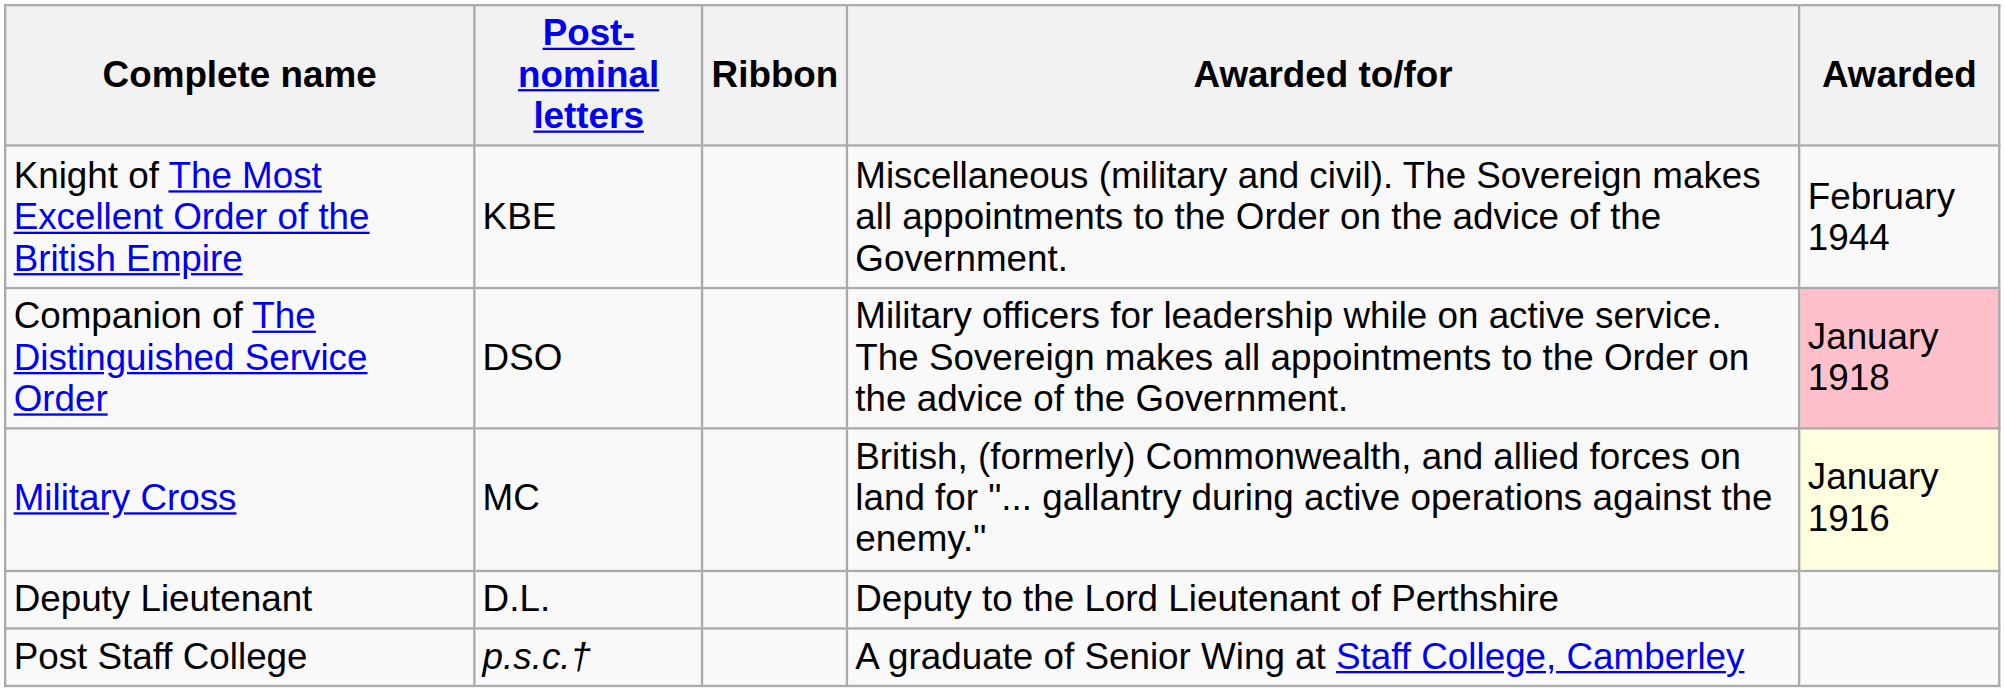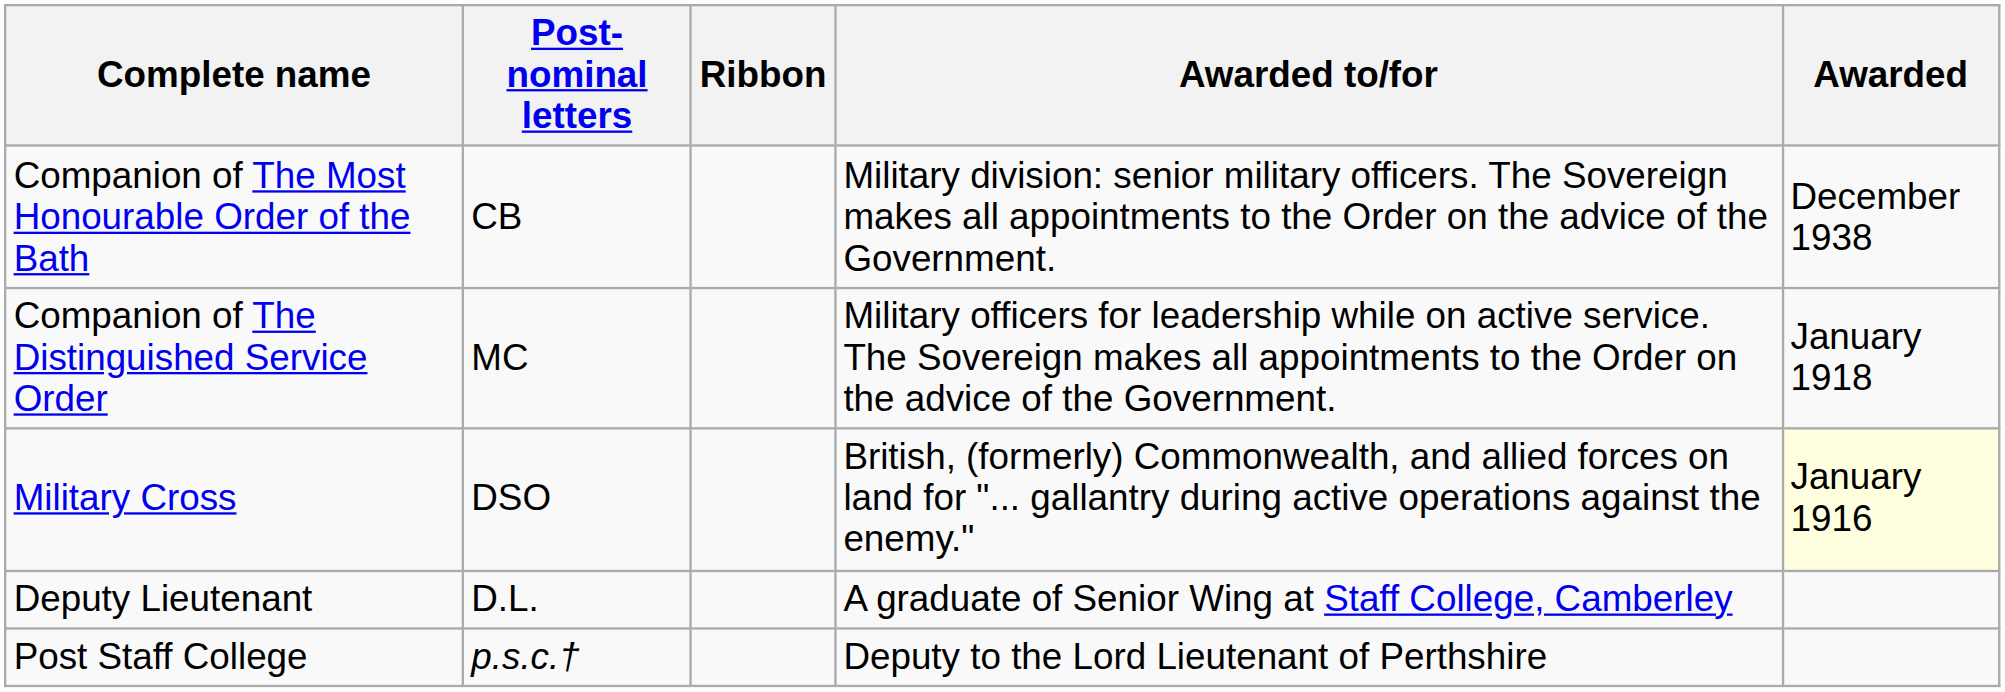 <table class="wikitable">
 <tr>
 <th>Complete name</th>
 <th><a href='#'>Post-nominal letters</a></th>
 <th>Ribbon</th>
 <th>Awarded to/for</th>
 <th>Awarded</th>
 </tr>
 <tr>
-<td>Knight of <a href='#'>The Most Excellent Order of the British Empire</a></td>
-<td>KBE</td>
+<td>Companion of <a href='#'>The Most Honourable Order of the Bath</a></td>
+<td>CB</td>
 <td></td>
-<td>Miscellaneous (military and civil). The Sovereign makes all appointments to the Order on the advice of the Government.</td>
-<td>February 1944</td>
+<td>Military division: senior military officers. The Sovereign makes all appointments to the Order on the advice of the Government.</td>
+<td>December 1938</td>
 </tr>
 <tr>
 <td>Companion of <a href='#'>The Distinguished Service Order</a></td>
-<td>DSO</td>
+<td>MC</td>
 <td></td>
 <td>Military officers for leadership while on active service. The Sovereign makes all appointments to the Order on the advice of the Government.</td>
-<td style="background: pink;">January 1918</td>
+<td>January 1918</td>
 </tr>
 <tr>
 <td><a href='#'>Military Cross</a></td>
-<td>MC</td>
+<td>DSO</td>
 <td></td>
 <td>British, (formerly) Commonwealth, and allied forces on land for "... gallantry during active operations against the enemy."</td>
 <td style="background: lightyellow;">January 1916</td>
 </tr>
 <tr>
 <td>Deputy Lieutenant</td>
 <td>D.L.</td>
 <td></td>
-<td>Deputy to the Lord Lieutenant of Perthshire</td>
+<td>A graduate of Senior Wing at <a href='#'>Staff College, Camberley</a></td>
 <td></td>
 </tr>
 <tr>
 <td>Post Staff College</td>
 <td><em>p.s.c.†</em></td>
 <td></td>
-<td>A graduate of Senior Wing at <a href='#'>Staff College, Camberley</a></td>
+<td>Deputy to the Lord Lieutenant of Perthshire</td>
 <td></td>
 </tr>
 </table>
